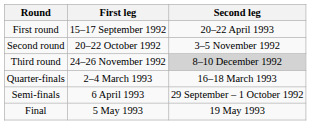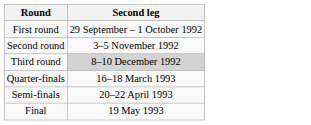 <table class="wikitable" style="text-align:center">
 <tr>
 <th>Round</th>
-<th>First leg</th>
 <th>Second leg</th>
 </tr>
 <tr>
 <td>First round</td>
-<td>15–17 September 1992</td>
-<td>20–22 April 1993</td>
+<td>29 September – 1 October 1992</td>
 </tr>
 <tr>
 <td>Second round</td>
-<td>20–22 October 1992</td>
 <td>3–5 November 1992</td>
 </tr>
 <tr>
 <td>Third round</td>
-<td>24–26 November 1992</td>
 <td style="background: lightgrey;">8–10 December 1992</td>
 </tr>
 <tr>
 <td>Quarter-finals</td>
-<td>2–4 March 1993</td>
 <td>16–18 March 1993</td>
 </tr>
 <tr>
 <td>Semi-finals</td>
-<td>6 April 1993</td>
-<td>29 September – 1 October 1992</td>
+<td>20–22 April 1993</td>
 </tr>
 <tr>
 <td>Final</td>
-<td>5 May 1993</td>
 <td>19 May 1993</td>
 </tr>
 </table>
